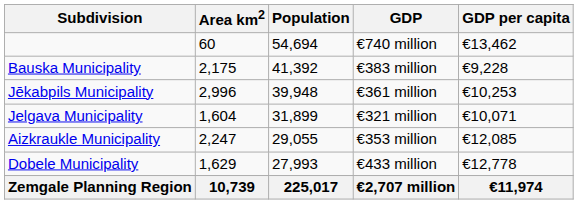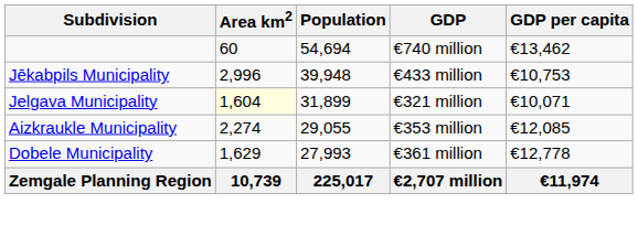 <table class="wikitable sortable">
 <tr>
 <th>Subdivision</th>
 <th>Area km<sup>2</sup></th>
 <th>Population</th>
 <th>GDP</th>
 <th>GDP per capita</th>
 </tr>
 <tr>
 <td></td>
 <td>60</td>
 <td>54,694</td>
 <td>€740 million</td>
 <td>€13,462</td>
 </tr>
 <tr>
-<td><a href='#'>Bauska Municipality</a></td>
-<td>2,175</td>
-<td>41,392</td>
-<td>€383 million</td>
-<td>€9,228</td>
-</tr>
-<tr>
 <td><a href='#'>Jēkabpils Municipality</a></td>
 <td>2,996</td>
 <td>39,948</td>
-<td>€361 million</td>
-<td>€10,253</td>
+<td>€433 million</td>
+<td>€10,753</td>
 </tr>
 <tr>
 <td><a href='#'>Jelgava Municipality</a></td>
-<td>1,604</td>
+<td style="background: lightyellow;">1,604</td>
 <td>31,899</td>
 <td>€321 million</td>
 <td>€10,071</td>
 </tr>
 <tr>
 <td><a href='#'>Aizkraukle Municipality</a></td>
-<td>2,247</td>
+<td>2,274</td>
 <td>29,055</td>
 <td>€353 million</td>
 <td>€12,085</td>
 </tr>
 <tr>
 <td><a href='#'>Dobele Municipality</a></td>
 <td>1,629</td>
 <td>27,993</td>
-<td>€433 million</td>
+<td>€361 million</td>
 <td>€12,778</td>
 </tr>
 <tr>
 <th><strong>Zemgale Planning Region</strong></th>
 <th><strong>10,739</strong></th>
 <th><strong>225,017</strong></th>
 <th><strong>€2,707 million</strong></th>
 <th><strong>€11,974</strong></th>
 </tr>
 </table>
